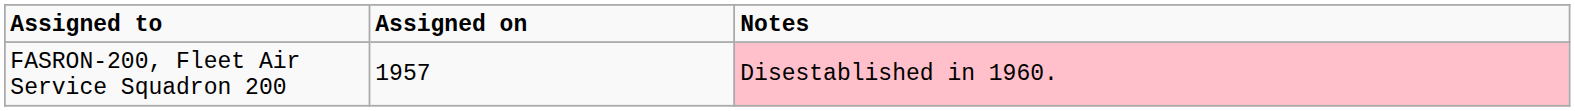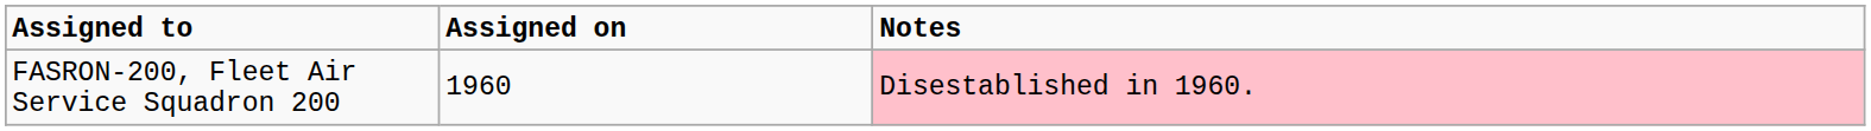 <table class="wikitable" style="width: 70%;">
 <tr>
 <td style="width: 200px;"><strong>Assigned to</strong></td>
 <td style="width: 200px;"><strong>Assigned on</strong></td>
 <td><strong>Notes</strong></td>
 </tr>
 <tr>
 <td>FASRON-200, Fleet Air Service Squadron 200</td>
-<td>1957</td>
+<td>1960</td>
 <td style="background: pink;">Disestablished in 1960.</td>
 </tr>
 </table>
